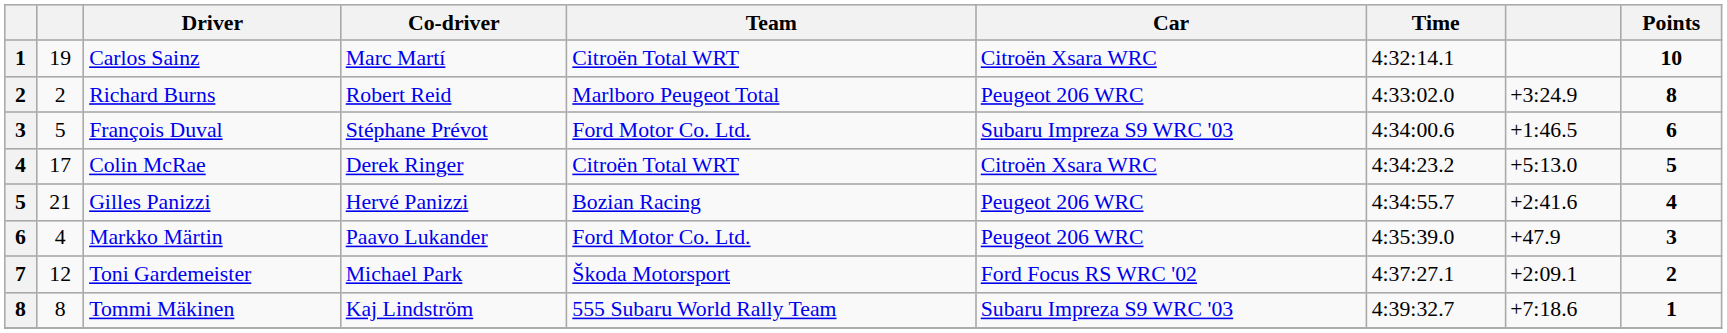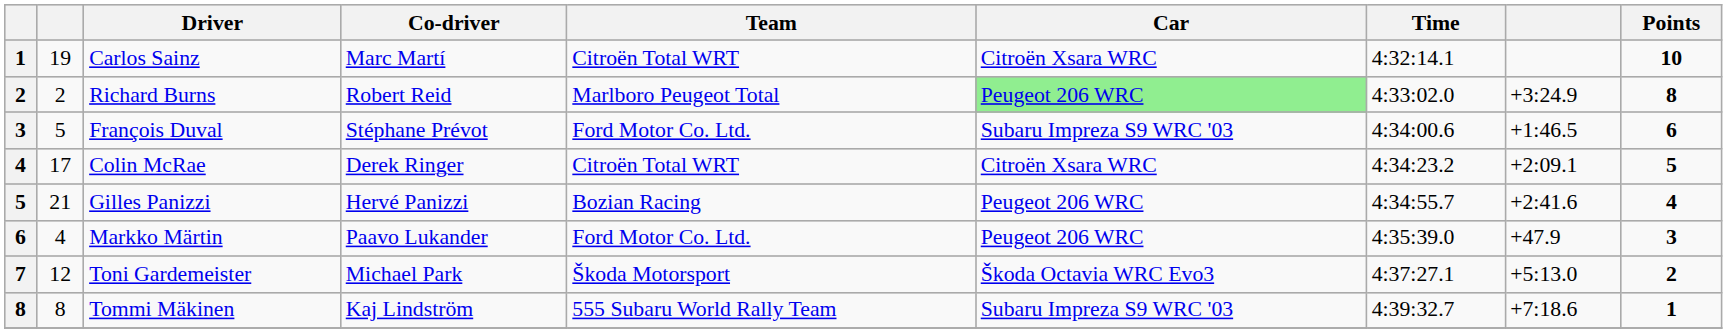 <table class="wikitable" width=85% style="font-size: 85%;">
 <tr>
 <th></th>
 <th></th>
 <th>Driver</th>
 <th>Co-driver</th>
 <th>Team</th>
 <th>Car</th>
 <th>Time</th>
 <th></th>
 <th>Points</th>
 </tr>
 <tr>
 <th>1</th>
 <td align="center">19</td>
 <td> <a href='#'>Carlos Sainz</a></td>
 <td> <a href='#'>Marc Martí</a></td>
 <td> <a href='#'>Citroën Total WRT</a></td>
 <td><a href='#'>Citroën Xsara WRC</a></td>
 <td>4:32:14.1</td>
 <td></td>
 <td align="center"><strong>10</strong></td>
 </tr>
 <tr>
 <th>2</th>
 <td align="center">2</td>
 <td> <a href='#'>Richard Burns</a></td>
 <td> <a href='#'>Robert Reid</a></td>
 <td> <a href='#'>Marlboro Peugeot Total</a></td>
-<td><a href='#'>Peugeot 206 WRC</a></td>
+<td style="background: lightgreen;"><a href='#'>Peugeot 206 WRC</a></td>
 <td>4:33:02.0</td>
 <td>+3:24.9</td>
 <td align="center"><strong>8</strong></td>
 </tr>
 <tr>
 <th>3</th>
 <td align="center">5</td>
 <td> <a href='#'>François Duval</a></td>
 <td> <a href='#'>Stéphane Prévot</a></td>
 <td> <a href='#'>Ford Motor Co. Ltd.</a></td>
 <td><a href='#'>Subaru Impreza S9 WRC '03</a></td>
 <td>4:34:00.6</td>
 <td>+1:46.5</td>
 <td align="center"><strong>6</strong></td>
 </tr>
 <tr>
 <th>4</th>
 <td align="center">17</td>
 <td> <a href='#'>Colin McRae</a></td>
 <td> <a href='#'>Derek Ringer</a></td>
 <td> <a href='#'>Citroën Total WRT</a></td>
 <td><a href='#'>Citroën Xsara WRC</a></td>
 <td>4:34:23.2</td>
-<td>+5:13.0</td>
+<td>+2:09.1</td>
 <td align="center"><strong>5</strong></td>
 </tr>
 <tr>
 <th>5</th>
 <td align="center">21</td>
 <td> <a href='#'>Gilles Panizzi</a></td>
 <td> <a href='#'>Hervé Panizzi</a></td>
 <td> <a href='#'>Bozian Racing</a></td>
 <td><a href='#'>Peugeot 206 WRC</a></td>
 <td>4:34:55.7</td>
 <td>+2:41.6</td>
 <td align="center"><strong>4</strong></td>
 </tr>
 <tr>
 <th>6</th>
 <td align="center">4</td>
 <td> <a href='#'>Markko Märtin</a></td>
 <td> <a href='#'>Paavo Lukander</a></td>
 <td> <a href='#'>Ford Motor Co. Ltd.</a></td>
 <td><a href='#'>Peugeot 206 WRC</a></td>
 <td>4:35:39.0</td>
 <td>+47.9</td>
 <td align="center"><strong>3</strong></td>
 </tr>
 <tr>
 <th>7</th>
 <td align="center">12</td>
 <td> <a href='#'>Toni Gardemeister</a></td>
 <td> <a href='#'>Michael Park</a></td>
 <td> <a href='#'>Škoda Motorsport</a></td>
-<td><a href='#'>Ford Focus RS WRC '02</a></td>
+<td><a href='#'>Škoda Octavia WRC Evo3</a></td>
 <td>4:37:27.1</td>
-<td>+2:09.1</td>
+<td>+5:13.0</td>
 <td align="center"><strong>2</strong></td>
 </tr>
 <tr>
 <th>8</th>
 <td align="center">8</td>
 <td> <a href='#'>Tommi Mäkinen</a></td>
 <td> <a href='#'>Kaj Lindström</a></td>
 <td> <a href='#'>555 Subaru World Rally Team</a></td>
 <td><a href='#'>Subaru Impreza S9 WRC '03</a></td>
 <td>4:39:32.7</td>
 <td>+7:18.6</td>
 <td align="center"><strong>1</strong></td>
 </tr>
 <tr>
 </tr>
 </table>
